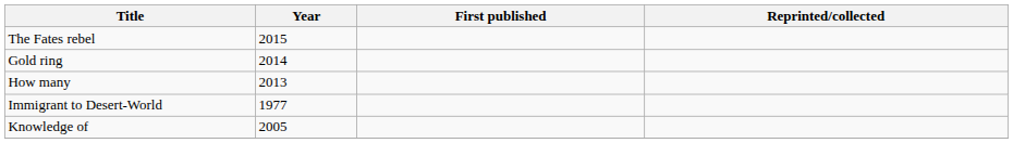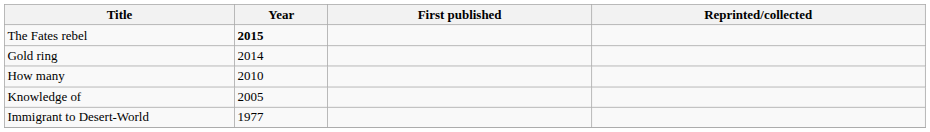 <table class='wikitable sortable' width='90%'>
 <tr>
 <th width=25%>Title</th>
 <th>Year</th>
 <th>First published</th>
 <th>Reprinted/collected</th>
 </tr>
 <tr>
 <td data-sort-value="fates rebel">The Fates rebel</td>
-<td>2015</td>
+<td><strong>2015</strong></td>
 <td></td>
 <td></td>
 </tr>
 <tr>
 <td>Gold ring</td>
 <td>2014</td>
 <td></td>
 <td></td>
 </tr>
 <tr>
 <td>How many</td>
-<td>2013</td>
+<td>2010</td>
+<td></td>
+<td></td>
+</tr>
+<tr>
+<td>Knowledge of</td>
+<td>2005</td>
 <td></td>
 <td></td>
 </tr>
 <tr>
 <td>Immigrant to Desert-World</td>
 <td>1977</td>
 <td> </td>
 <td></td>
 </tr>
 <tr>
-<td>Knowledge of</td>
-<td>2005</td>
-<td></td>
-<td></td>
-</tr>
-<tr>
 </tr>
 </table>
